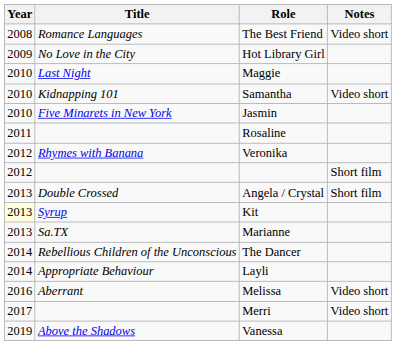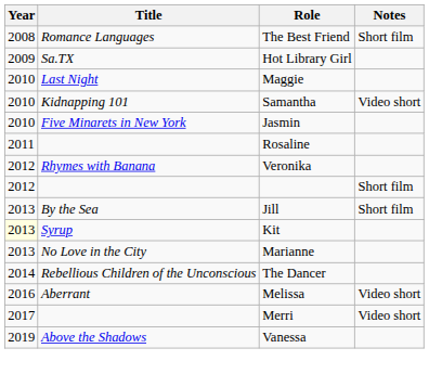 <table class="wikitable sortable">
 <tr>
 <th>Year</th>
 <th>Title</th>
 <th>Role</th>
 <th class="unsortable">Notes</th>
 </tr>
 <tr>
 <td>2008</td>
 <td><em>Romance Languages</em></td>
 <td>The Best Friend</td>
-<td>Video short</td>
+<td>Short film</td>
 </tr>
 <tr>
 <td>2009</td>
-<td><em>No Love in the City</em></td>
+<td><em>Sa.TX</em></td>
 <td>Hot Library Girl</td>
 <td></td>
 </tr>
 <tr>
 <td>2010</td>
 <td><em><a href='#'>Last Night</a></em></td>
 <td>Maggie</td>
 <td></td>
 </tr>
 <tr>
 <td>2010</td>
 <td><em>Kidnapping 101</em></td>
 <td>Samantha</td>
 <td>Video short</td>
 </tr>
 <tr>
 <td>2010</td>
 <td><em><a href='#'>Five Minarets in New York</a></em></td>
 <td>Jasmin</td>
 <td></td>
 </tr>
 <tr>
 <td>2011</td>
 <td><em></em></td>
 <td>Rosaline</td>
 <td></td>
 </tr>
 <tr>
 <td>2012</td>
 <td><em><a href='#'>Rhymes with Banana</a></em></td>
 <td>Veronika</td>
 <td></td>
 </tr>
 <tr>
 <td>2012</td>
 <td><em></em></td>
 <td></td>
 <td>Short film</td>
 </tr>
 <tr>
 <td>2013</td>
-<td><em>Double Crossed</em></td>
-<td>Angela / Crystal</td>
+<td><em>By the Sea</em></td>
+<td>Jill</td>
 <td>Short film</td>
 </tr>
 <tr>
 <td style="background: lightyellow;">2013</td>
 <td><em><a href='#'>Syrup</a></em></td>
 <td>Kit</td>
 <td></td>
 </tr>
 <tr>
 <td>2013</td>
-<td><em>Sa.TX</em></td>
+<td><em>No Love in the City</em></td>
 <td>Marianne</td>
 <td></td>
 </tr>
 <tr>
 <td>2014</td>
 <td><em>Rebellious Children of the Unconscious</em></td>
 <td>The Dancer</td>
-<td></td>
-</tr>
-<tr>
-<td>2014</td>
-<td><em>Appropriate Behaviour</em></td>
-<td>Layli</td>
 <td></td>
 </tr>
 <tr>
 <td>2016</td>
 <td><em>Aberrant</em></td>
 <td>Melissa</td>
 <td>Video short</td>
 </tr>
 <tr>
 <td>2017</td>
 <td><em></em></td>
 <td>Merri</td>
 <td>Video short</td>
 </tr>
 <tr>
 <td>2019</td>
 <td><em><a href='#'>Above the Shadows</a></em></td>
 <td>Vanessa</td>
 <td></td>
 </tr>
 </table>
